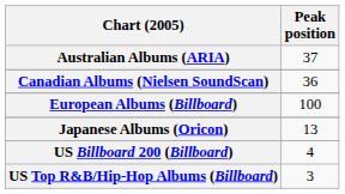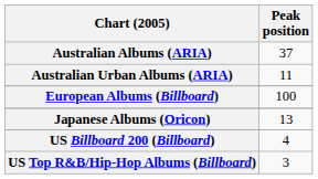 <table class="wikitable sortable plainrowheaders" style="text-align:center">
 <tr>
 <th scope="col">Chart (2005)</th>
 <th scope="col">Peak<br>position</th>
 </tr>
 <tr>
 <th scope="row">Australian Albums (<a href='#'>ARIA</a>)</th>
 <td>37</td>
 </tr>
 <tr>
+<th scope="row">Australian Urban Albums (<a href='#'>ARIA</a>)</th>
+<td>11</td>
 </tr>
 <tr>
-<th scope="row"><a href='#'>Canadian Albums</a> (<a href='#'>Nielsen SoundScan</a>)</th>
-<td>36</td>
 </tr>
 <tr>
 </tr>
 <tr>
 <th scope="row"><a href='#'>European Albums</a> (<em><a href='#'>Billboard</a></em>)</th>
 <td>100</td>
 </tr>
 <tr>
 </tr>
 <tr>
 </tr>
 <tr>
 <th scope="row">Japanese Albums (<a href='#'>Oricon</a>)</th>
 <td>13</td>
 </tr>
 <tr>
 </tr>
 <tr>
 </tr>
 <tr>
 </tr>
 <tr>
 </tr>
 <tr>
 <th scope="row">US <a href='#'><em>Billboard</em> 200</a> (<em><a href='#'>Billboard</a></em>)</th>
 <td>4</td>
 </tr>
 <tr>
 <th scope="row">US <a href='#'>Top R&B/Hip-Hop Albums</a> (<em><a href='#'>Billboard</a></em>)</th>
 <td>3</td>
 </tr>
 </table>
